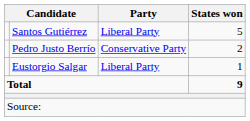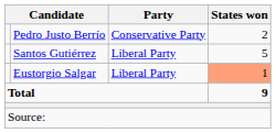 <table class="wikitable sortable">
 <tr>
 <th colspan=2>Candidate</th>
 <th>Party</th>
 <th>States won</th>
+</tr>
+<tr>
+<td bgcolor=></td>
+<td align=left><a href='#'>Pedro Justo Berrío</a></td>
+<td align=left><a href='#'>Conservative Party</a></td>
+<td align=right>2</td>
 </tr>
 <tr>
 <td bgcolor=></td>
 <td align=left><a href='#'>Santos Gutiérrez</a></td>
 <td align=left><a href='#'>Liberal Party</a></td>
 <td align=right>5</td>
 </tr>
 <tr>
 <td bgcolor=></td>
-<td align=left><a href='#'>Pedro Justo Berrío</a></td>
-<td align=left><a href='#'>Conservative Party</a></td>
-<td align=right>2</td>
-</tr>
-<tr>
-<td bgcolor=></td>
 <td align=left><a href='#'>Eustorgio Salgar</a></td>
 <td align=left><a href='#'>Liberal Party</a></td>
-<td align=right>1</td>
+<td align=right style="background: lightsalmon;">1</td>
 </tr>
 <tr class=sortbottom>
 <td align=left colspan=3><strong>Total</strong></td>
 <td align=right><strong>9</strong></td>
 </tr>
 <tr class=sortbottom>
 <th colspan=4></th>
 </tr>
 <tr class=sortbottom>
 <td align=left colspan=4>Source: </td>
 </tr>
 </table>
